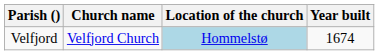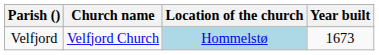 <table class="wikitable" style="text-align:center">
 <tr>
 <th>Parish ()</th>
 <th>Church name</th>
 <th>Location of the church</th>
 <th>Year built</th>
 </tr>
 <tr>
 <td rowspan="1">Velfjord</td>
 <td><a href='#'>Velfjord Church</a></td>
 <td style="background: lightblue;"><a href='#'>Hommelstø</a></td>
-<td>1674</td>
+<td>1673</td>
 </tr>
 </table>
